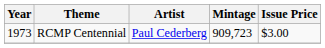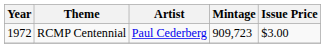 <table class="wikitable">
 <tr>
 <th>Year</th>
 <th>Theme</th>
 <th>Artist</th>
 <th>Mintage</th>
 <th>Issue Price</th>
 </tr>
 <tr>
-<td>1973</td>
+<td>1972</td>
 <td>RCMP Centennial</td>
 <td><a href='#'>Paul Cederberg</a></td>
 <td>909,723</td>
 <td>$3.00</td>
 </tr>
 <tr>
 </tr>
 </table>
